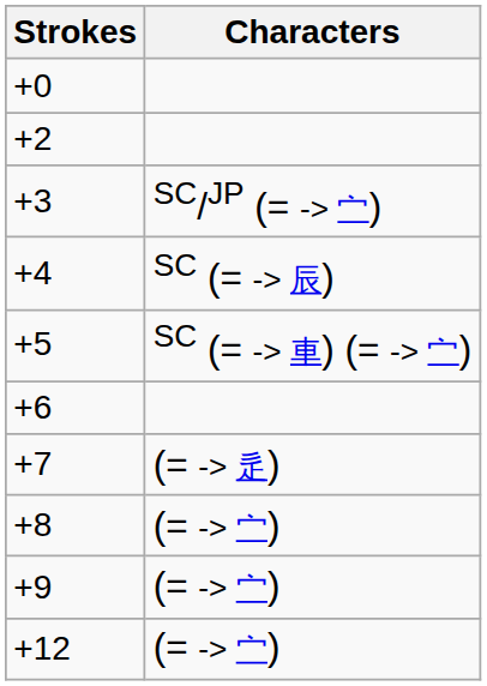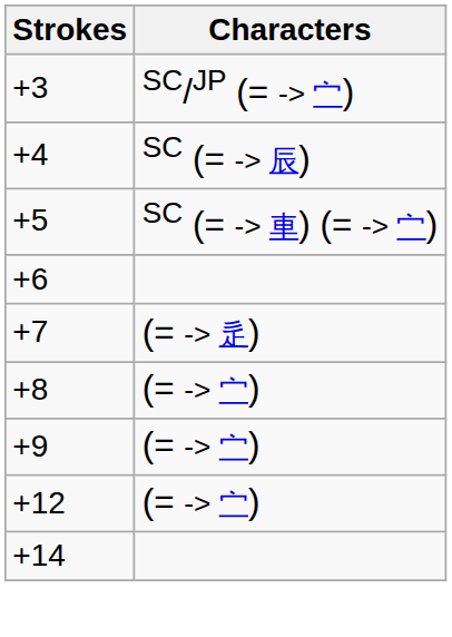 <table class="wikitable">
 <tr>
 <th>Strokes</th>
 <th>Characters</th>
-</tr>
-<tr --->
-<td>+0</td>
-<td style="font-size: large;"></td>
-</tr>
-<tr>
-<td>+2</td>
-<td style="font-size: large;"> </td>
 </tr>
 <tr>
 <td>+3</td>
 <td style="font-size: large;"><sup>SC</sup>/<sup>JP</sup> (= <small>-> <a href='#'>宀</a></small>) </td>
 </tr>
 <tr>
 <td>+4</td>
 <td style="font-size: large;"><sup>SC</sup> (= <small>-> <a href='#'>辰</a></small>)</td>
 </tr>
 <tr>
 <td>+5</td>
 <td style="font-size: large;"><sup>SC</sup> (= <small>-> <a href='#'>車</a></small>)  (= <small>-> <a href='#'>宀</a></small>)</td>
 </tr>
 <tr>
 <td>+6</td>
 <td style="font-size: large;"></td>
 </tr>
 <tr>
 <td>+7</td>
 <td style="font-size: large;"> (= <small>-> <a href='#'>辵</a></small>) </td>
 </tr>
 <tr>
 <td>+8</td>
 <td style="font-size: large;">      (= <small>-> <a href='#'>宀</a></small>) </td>
 </tr>
 <tr>
 <td>+9</td>
 <td style="font-size: large;"> (= <small>-> <a href='#'>宀</a></small>)</td>
 </tr>
 <tr>
 <td>+12</td>
 <td style="font-size: large;"> (= <small>-> <a href='#'>宀</a></small>)</td>
 </tr>
+<tr>
+<td>+14</td>
+<td style="font-size: large;"></td>
+</tr>
 </table>
